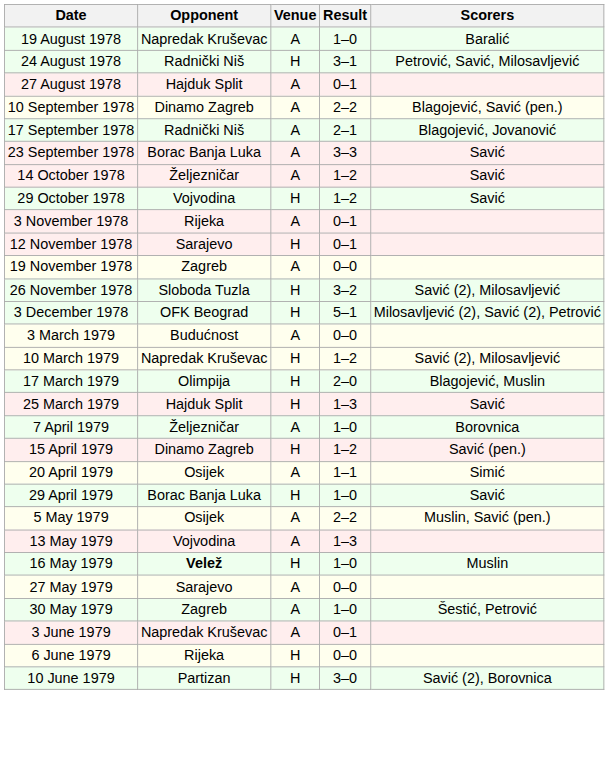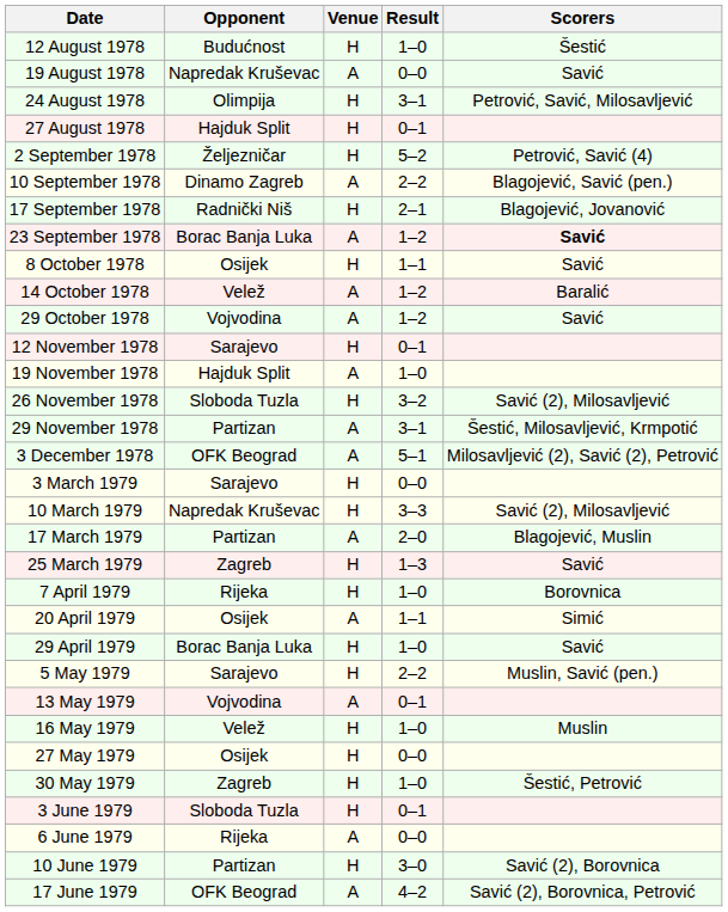 <table class="wikitable sortable" style="font-size:100%; text-align:center">
 <tr>
 <th>Date</th>
 <th>Opponent</th>
 <th>Venue</th>
 <th>Result</th>
 <th>Scorers</th>
 </tr>
 <tr bgcolor = "#EEFFEE">
+<td>12 August 1978</td>
+<td>Budućnost</td>
+<td>H</td>
+<td>1–0</td>
+<td>Šestić</td>
+</tr>
+<tr bgcolor = "#EEFFEE">
 <td>19 August 1978</td>
 <td>Napredak Kruševac</td>
 <td>A</td>
-<td>1–0</td>
-<td>Baralić</td>
+<td>0–0</td>
+<td>Savić</td>
 </tr>
 <tr bgcolor = "#EEFFEE">
 <td>24 August 1978</td>
-<td>Radnički Niš</td>
+<td>Olimpija</td>
 <td>H</td>
 <td>3–1</td>
 <td>Petrović, Savić, Milosavljević</td>
 </tr>
 <tr bgcolor = "#FFEEEE">
 <td>27 August 1978</td>
 <td>Hajduk Split</td>
-<td>A</td>
+<td>H</td>
 <td>0–1</td>
 <td></td>
+</tr>
+<tr bgcolor = "#EEFFEE">
+<td>2 September 1978</td>
+<td>Željezničar</td>
+<td>H</td>
+<td>5–2</td>
+<td>Petrović, Savić (4)</td>
 </tr>
 <tr bgcolor = "#FFFFEE">
 <td>10 September 1978</td>
 <td>Dinamo Zagreb</td>
 <td>A</td>
 <td>2–2</td>
 <td>Blagojević, Savić (pen.)</td>
 </tr>
 <tr bgcolor = "#EEFFEE">
 <td>17 September 1978</td>
 <td>Radnički Niš</td>
-<td>A</td>
+<td>H</td>
 <td>2–1</td>
 <td>Blagojević, Jovanović</td>
 </tr>
 <tr bgcolor = "#FFEEEE">
 <td>23 September 1978</td>
 <td>Borac Banja Luka</td>
 <td>A</td>
-<td>3–3</td>
+<td>1–2</td>
+<td><strong>Savić</strong></td>
+</tr>
+<tr bgcolor = "#FFFFEE">
+<td>8 October 1978</td>
+<td>Osijek</td>
+<td>H</td>
+<td>1–1</td>
 <td>Savić</td>
 </tr>
 <tr bgcolor = "#FFEEEE">
 <td>14 October 1978</td>
-<td>Željezničar</td>
+<td>Velež</td>
 <td>A</td>
 <td>1–2</td>
-<td>Savić</td>
+<td>Baralić</td>
 </tr>
 <tr bgcolor = "#EEFFEE">
 <td>29 October 1978</td>
 <td>Vojvodina</td>
-<td>H</td>
+<td>A</td>
 <td>1–2</td>
 <td>Savić</td>
-</tr>
-<tr bgcolor = "#FFEEEE">
-<td>3 November 1978</td>
-<td>Rijeka</td>
-<td>A</td>
-<td>0–1</td>
-<td></td>
 </tr>
 <tr bgcolor = "#FFEEEE">
 <td>12 November 1978</td>
 <td>Sarajevo</td>
 <td>H</td>
 <td>0–1</td>
 <td></td>
 </tr>
 <tr bgcolor = "#FFFFEE">
 <td>19 November 1978</td>
-<td>Zagreb</td>
+<td>Hajduk Split</td>
 <td>A</td>
-<td>0–0</td>
+<td>1–0</td>
 <td></td>
 </tr>
 <tr bgcolor = "#EEFFEE">
 <td>26 November 1978</td>
 <td>Sloboda Tuzla</td>
 <td>H</td>
 <td>3–2</td>
 <td>Savić (2), Milosavljević</td>
 </tr>
 <tr bgcolor = "#EEFFEE">
+<td>29 November 1978</td>
+<td>Partizan</td>
+<td>A</td>
+<td>3–1</td>
+<td>Šestić, Milosavljević, Krmpotić</td>
+</tr>
+<tr bgcolor = "#EEFFEE">
 <td>3 December 1978</td>
 <td>OFK Beograd</td>
-<td>H</td>
+<td>A</td>
 <td>5–1</td>
 <td>Milosavljević (2), Savić (2), Petrović</td>
 </tr>
 <tr bgcolor = "#FFFFEE">
 <td>3 March 1979</td>
-<td>Budućnost</td>
-<td>A</td>
+<td>Sarajevo</td>
+<td>H</td>
 <td>0–0</td>
 <td></td>
 </tr>
 <tr bgcolor = "#FFFFEE">
 <td>10 March 1979</td>
 <td>Napredak Kruševac</td>
 <td>H</td>
-<td>1–2</td>
+<td>3–3</td>
 <td>Savić (2), Milosavljević</td>
 </tr>
 <tr bgcolor = "#EEFFEE">
 <td>17 March 1979</td>
-<td>Olimpija</td>
-<td>H</td>
+<td>Partizan</td>
+<td>A</td>
 <td>2–0</td>
 <td>Blagojević, Muslin</td>
 </tr>
 <tr bgcolor = "#FFEEEE">
 <td>25 March 1979</td>
-<td>Hajduk Split</td>
+<td>Zagreb</td>
 <td>H</td>
 <td>1–3</td>
 <td>Savić</td>
 </tr>
 <tr bgcolor = "#EEFFEE">
 <td>7 April 1979</td>
-<td>Željezničar</td>
-<td>A</td>
+<td>Rijeka</td>
+<td>H</td>
 <td>1–0</td>
 <td>Borovnica</td>
-</tr>
-<tr bgcolor = "#FFEEEE">
-<td>15 April 1979</td>
-<td>Dinamo Zagreb</td>
-<td>H</td>
-<td>1–2</td>
-<td>Savić (pen.)</td>
 </tr>
 <tr bgcolor = "#FFFFEE">
 <td>20 April 1979</td>
 <td>Osijek</td>
 <td>A</td>
 <td>1–1</td>
 <td>Simić</td>
 </tr>
 <tr bgcolor = "#EEFFEE">
 <td>29 April 1979</td>
 <td>Borac Banja Luka</td>
 <td>H</td>
 <td>1–0</td>
 <td>Savić</td>
 </tr>
 <tr bgcolor = "#FFFFEE">
 <td>5 May 1979</td>
-<td>Osijek</td>
-<td>A</td>
+<td>Sarajevo</td>
+<td>H</td>
 <td>2–2</td>
 <td>Muslin, Savić (pen.)</td>
 </tr>
 <tr bgcolor = "#FFEEEE">
 <td>13 May 1979</td>
 <td>Vojvodina</td>
 <td>A</td>
-<td>1–3</td>
+<td>0–1</td>
 <td></td>
 </tr>
 <tr bgcolor = "#EEFFEE">
 <td>16 May 1979</td>
-<td><strong>Velež</strong></td>
+<td>Velež</td>
 <td>H</td>
 <td>1–0</td>
 <td>Muslin</td>
 </tr>
 <tr bgcolor = "#FFFFEE">
 <td>27 May 1979</td>
-<td>Sarajevo</td>
-<td>A</td>
+<td>Osijek</td>
+<td>H</td>
 <td>0–0</td>
 <td></td>
 </tr>
 <tr bgcolor = "#EEFFEE">
 <td>30 May 1979</td>
 <td>Zagreb</td>
-<td>A</td>
+<td>H</td>
 <td>1–0</td>
 <td>Šestić, Petrović</td>
 </tr>
 <tr bgcolor = "#FFEEEE">
 <td>3 June 1979</td>
-<td>Napredak Kruševac</td>
-<td>A</td>
+<td>Sloboda Tuzla</td>
+<td>H</td>
 <td>0–1</td>
 <td></td>
 </tr>
 <tr bgcolor = "#FFFFEE">
 <td>6 June 1979</td>
 <td>Rijeka</td>
-<td>H</td>
+<td>A</td>
 <td>0–0</td>
 <td></td>
 </tr>
 <tr bgcolor = "#EEFFEE">
 <td>10 June 1979</td>
 <td>Partizan</td>
 <td>H</td>
 <td>3–0</td>
 <td>Savić (2), Borovnica</td>
 </tr>
+<tr bgcolor = "#EEFFEE">
+<td>17 June 1979</td>
+<td>OFK Beograd</td>
+<td>A</td>
+<td>4–2</td>
+<td>Savić (2), Borovnica, Petrović</td>
+</tr>
 </table>
